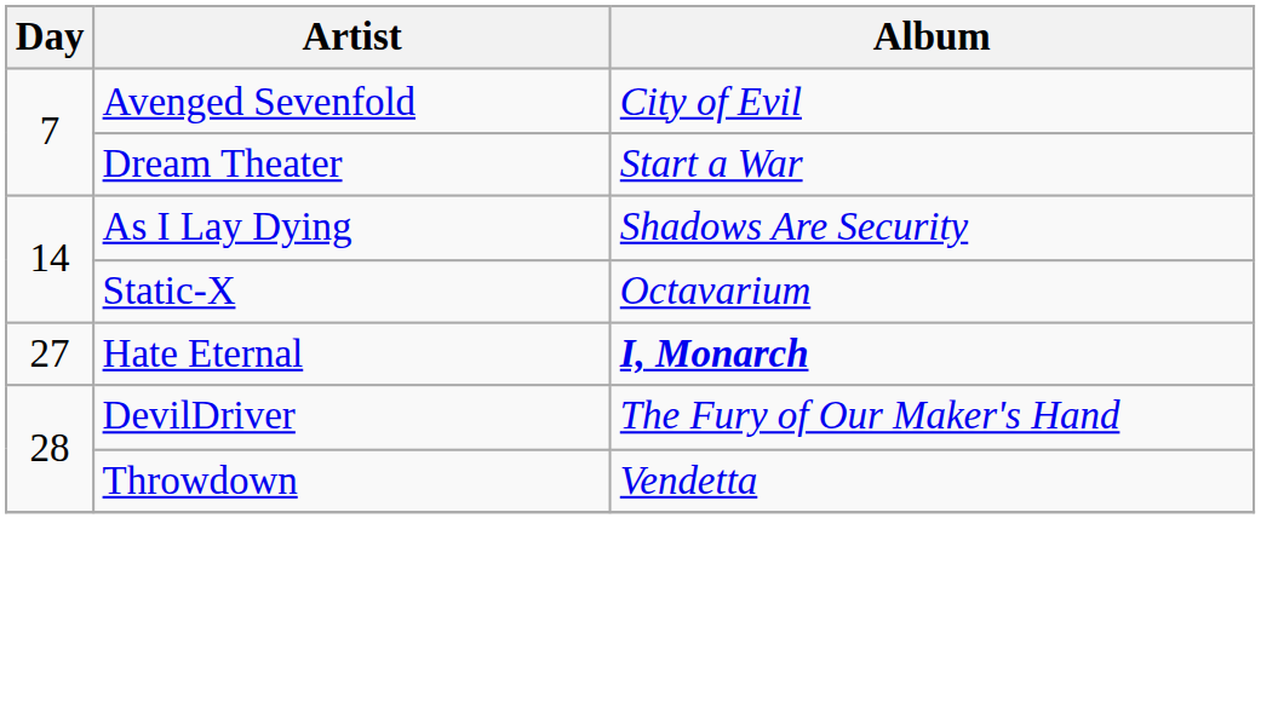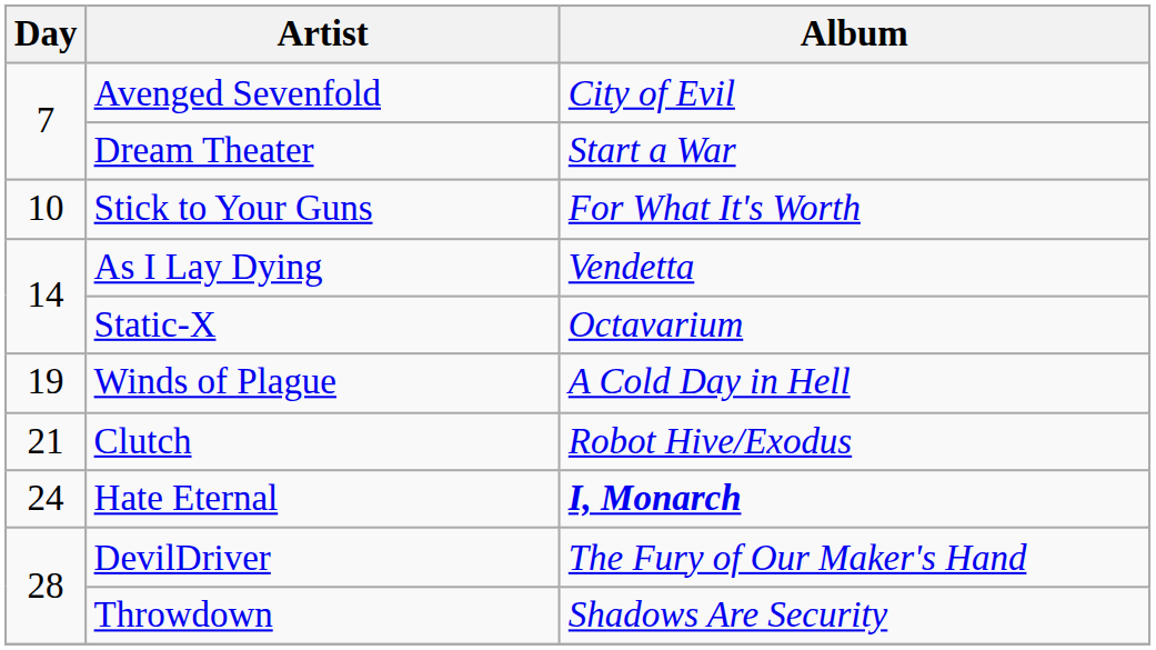 <table class="wikitable">
 <tr>
 <th style="width:20px;">Day</th>
 <th style="width:200px;">Artist</th>
 <th style="width:250px;">Album</th>
 </tr>
 <tr>
 <td style="text-align:center;" rowspan="2">7</td>
 <td><a href='#'>Avenged Sevenfold</a></td>
 <td><em><a href='#'>City of Evil</a></em></td>
 </tr>
 <tr>
 <td><a href='#'>Dream Theater</a></td>
 <td><em><a href='#'>Start a War</a></em></td>
 </tr>
 <tr>
+<td style="text-align:center;">10</td>
+<td><a href='#'>Stick to Your Guns</a></td>
+<td><em><a href='#'>For What It's Worth</a></em></td>
+</tr>
+<tr>
 <td style="text-align:center;" rowspan="2">14</td>
 <td><a href='#'>As I Lay Dying</a></td>
-<td><em><a href='#'>Shadows Are Security</a></em></td>
+<td><em><a href='#'>Vendetta</a></em></td>
 </tr>
 <tr>
 <td><a href='#'>Static-X</a></td>
 <td><em><a href='#'>Octavarium</a></em></td>
 </tr>
 <tr>
-<td style="text-align:center;">27</td>
+<td style="text-align:center;">19</td>
+<td><a href='#'>Winds of Plague</a></td>
+<td><em><a href='#'>A Cold Day in Hell</a></em></td>
+</tr>
+<tr>
+<td style="text-align:center;">21</td>
+<td><a href='#'>Clutch</a></td>
+<td><em><a href='#'>Robot Hive/Exodus</a></em></td>
+</tr>
+<tr>
+<td style="text-align:center;">24</td>
 <td><a href='#'>Hate Eternal</a></td>
 <td><strong><em><a href='#'>I, Monarch</a></em></strong></td>
 </tr>
 <tr>
 <td style="text-align:center;" rowspan="2">28</td>
 <td><a href='#'>DevilDriver</a></td>
 <td><em><a href='#'>The Fury of Our Maker's Hand</a></em></td>
 </tr>
 <tr>
 <td><a href='#'>Throwdown</a></td>
-<td><em><a href='#'>Vendetta</a></em></td>
+<td><em><a href='#'>Shadows Are Security</a></em></td>
 </tr>
 <tr>
 </tr>
 </table>
